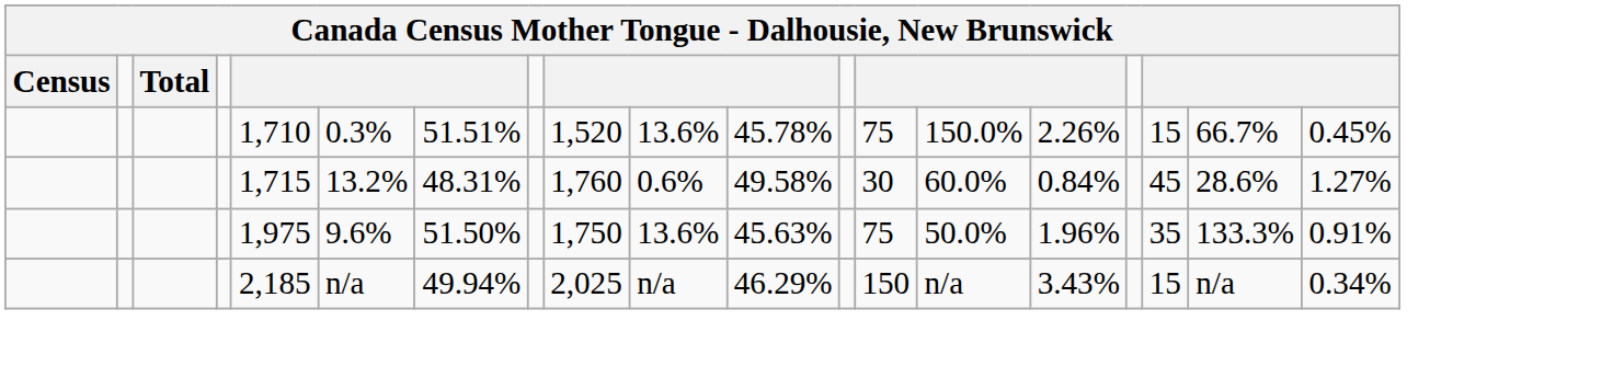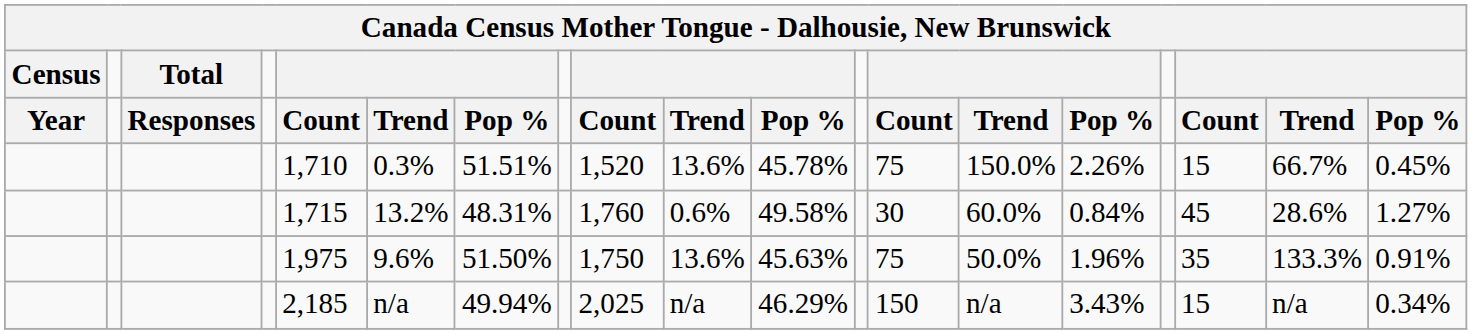 <table class="wikitable">
 <tr>
 <th colspan="19">Canada Census Mother Tongue - Dalhousie, New Brunswick</th>
 </tr>
 <tr>
 <th>Census</th>
 <td></td>
 <th>Total</th>
 <td colspan="1"></td>
 <th colspan="3"></th>
 <td colspan="1"></td>
 <th colspan="3"></th>
 <td colspan="1"></td>
 <th colspan="3"></th>
 <td colspan="1"></td>
 <th colspan="3"></th>
+</tr>
+<tr>
+<th>Year</th>
+<td></td>
+<th>Responses</th>
+<td></td>
+<th>Count</th>
+<th>Trend</th>
+<th>Pop %</th>
+<td></td>
+<th>Count</th>
+<th>Trend</th>
+<th>Pop %</th>
+<td></td>
+<th>Count</th>
+<th>Trend</th>
+<th>Pop %</th>
+<td></td>
+<th>Count</th>
+<th>Trend</th>
+<th>Pop %</th>
 </tr>
 <tr>
 <td></td>
 <td></td>
 <td></td>
 <td></td>
 <td>1,710</td>
 <td> 0.3%</td>
 <td>51.51%</td>
 <td></td>
 <td>1,520</td>
 <td> 13.6%</td>
 <td>45.78%</td>
 <td></td>
 <td>75</td>
 <td> 150.0%</td>
 <td>2.26%</td>
 <td></td>
 <td>15</td>
 <td> 66.7%</td>
 <td>0.45%</td>
 </tr>
 <tr>
 <td></td>
 <td></td>
 <td></td>
 <td></td>
 <td>1,715</td>
 <td> 13.2%</td>
 <td>48.31%</td>
 <td></td>
 <td>1,760</td>
 <td> 0.6%</td>
 <td>49.58%</td>
 <td></td>
 <td>30</td>
 <td> 60.0%</td>
 <td>0.84%</td>
 <td></td>
 <td>45</td>
 <td> 28.6%</td>
 <td>1.27%</td>
 </tr>
 <tr>
 <td></td>
 <td></td>
 <td></td>
 <td></td>
 <td>1,975</td>
 <td> 9.6%</td>
 <td>51.50%</td>
 <td></td>
 <td>1,750</td>
 <td> 13.6%</td>
 <td>45.63%</td>
 <td></td>
 <td>75</td>
 <td> 50.0%</td>
 <td>1.96%</td>
 <td></td>
 <td>35</td>
 <td> 133.3%</td>
 <td>0.91%</td>
 </tr>
 <tr>
 <td></td>
 <td></td>
 <td></td>
 <td></td>
 <td>2,185</td>
 <td>n/a</td>
 <td>49.94%</td>
 <td></td>
 <td>2,025</td>
 <td>n/a</td>
 <td>46.29%</td>
 <td></td>
 <td>150</td>
 <td>n/a</td>
 <td>3.43%</td>
 <td></td>
 <td>15</td>
 <td>n/a</td>
 <td>0.34%</td>
 </tr>
 </table>
